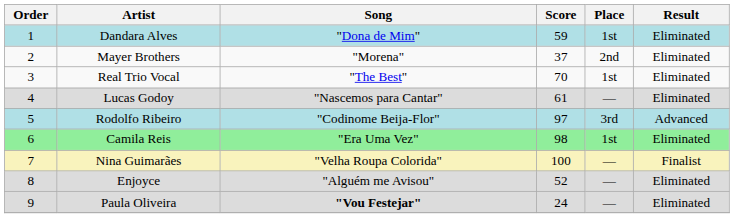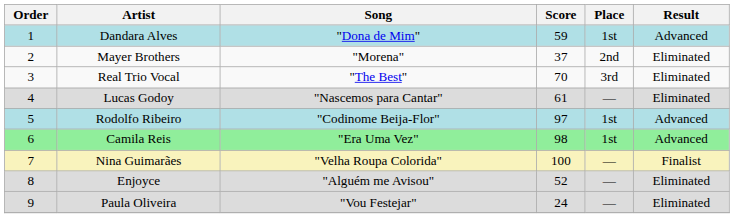 <table class="wikitable" style="text-align:center; width:70%;">
 <tr>
 <th scope="col" width="05%">Order</th>
 <th scope="col" width="17%">Artist</th>
 <th scope="col" width="33%">Song</th>
 <th scope="col" width="05%">Score</th>
 <th scope="col" width="05%">Place</th>
 <th scope="col" width="10%">Result</th>
 </tr>
 <tr bgcolor=B0E0E6>
 <td>1</td>
 <td>Dandara Alves</td>
 <td>"<a href='#'>Dona de Mim</a>"</td>
 <td>59</td>
 <td>1st</td>
-<td>Eliminated</td>
+<td>Advanced</td>
 </tr>
 <tr>
 <td>2</td>
 <td>Mayer Brothers</td>
 <td>"Morena"</td>
 <td>37</td>
 <td>2nd</td>
 <td>Eliminated</td>
 </tr>
 <tr>
 <td>3</td>
 <td>Real Trio Vocal</td>
 <td>"<a href='#'>The Best</a>"</td>
 <td>70</td>
-<td>1st</td>
+<td>3rd</td>
 <td>Eliminated</td>
 </tr>
 <tr bgcolor=DCDCDC>
 <td>4</td>
 <td>Lucas Godoy</td>
 <td>"Nascemos para Cantar"</td>
 <td>61</td>
 <td>—</td>
 <td>Eliminated</td>
 </tr>
 <tr bgcolor=B0E0E6>
 <td>5</td>
 <td>Rodolfo Ribeiro</td>
 <td>"Codinome Beija-Flor"</td>
 <td>97</td>
-<td>3rd</td>
+<td>1st</td>
 <td>Advanced</td>
 </tr>
 <tr bgcolor=90EE9B>
 <td>6</td>
 <td>Camila Reis</td>
 <td>"Era Uma Vez"</td>
 <td>98</td>
 <td>1st</td>
-<td>Eliminated</td>
+<td>Advanced</td>
 </tr>
 <tr bgcolor=F9F3BD>
 <td>7</td>
 <td>Nina Guimarães</td>
 <td>"Velha Roupa Colorida"</td>
 <td>100</td>
 <td>—</td>
 <td>Finalist</td>
 </tr>
 <tr bgcolor=DCDCDC>
 <td>8</td>
 <td>Enjoyce</td>
 <td>"Alguém me Avisou"</td>
 <td>52</td>
 <td>—</td>
 <td>Eliminated</td>
 </tr>
 <tr bgcolor=DCDCDC>
 <td>9</td>
 <td>Paula Oliveira</td>
-<td><strong>"Vou Festejar"</strong></td>
+<td>"Vou Festejar"</td>
 <td>24</td>
 <td>—</td>
 <td>Eliminated</td>
 </tr>
 <tr>
 </tr>
 </table>
